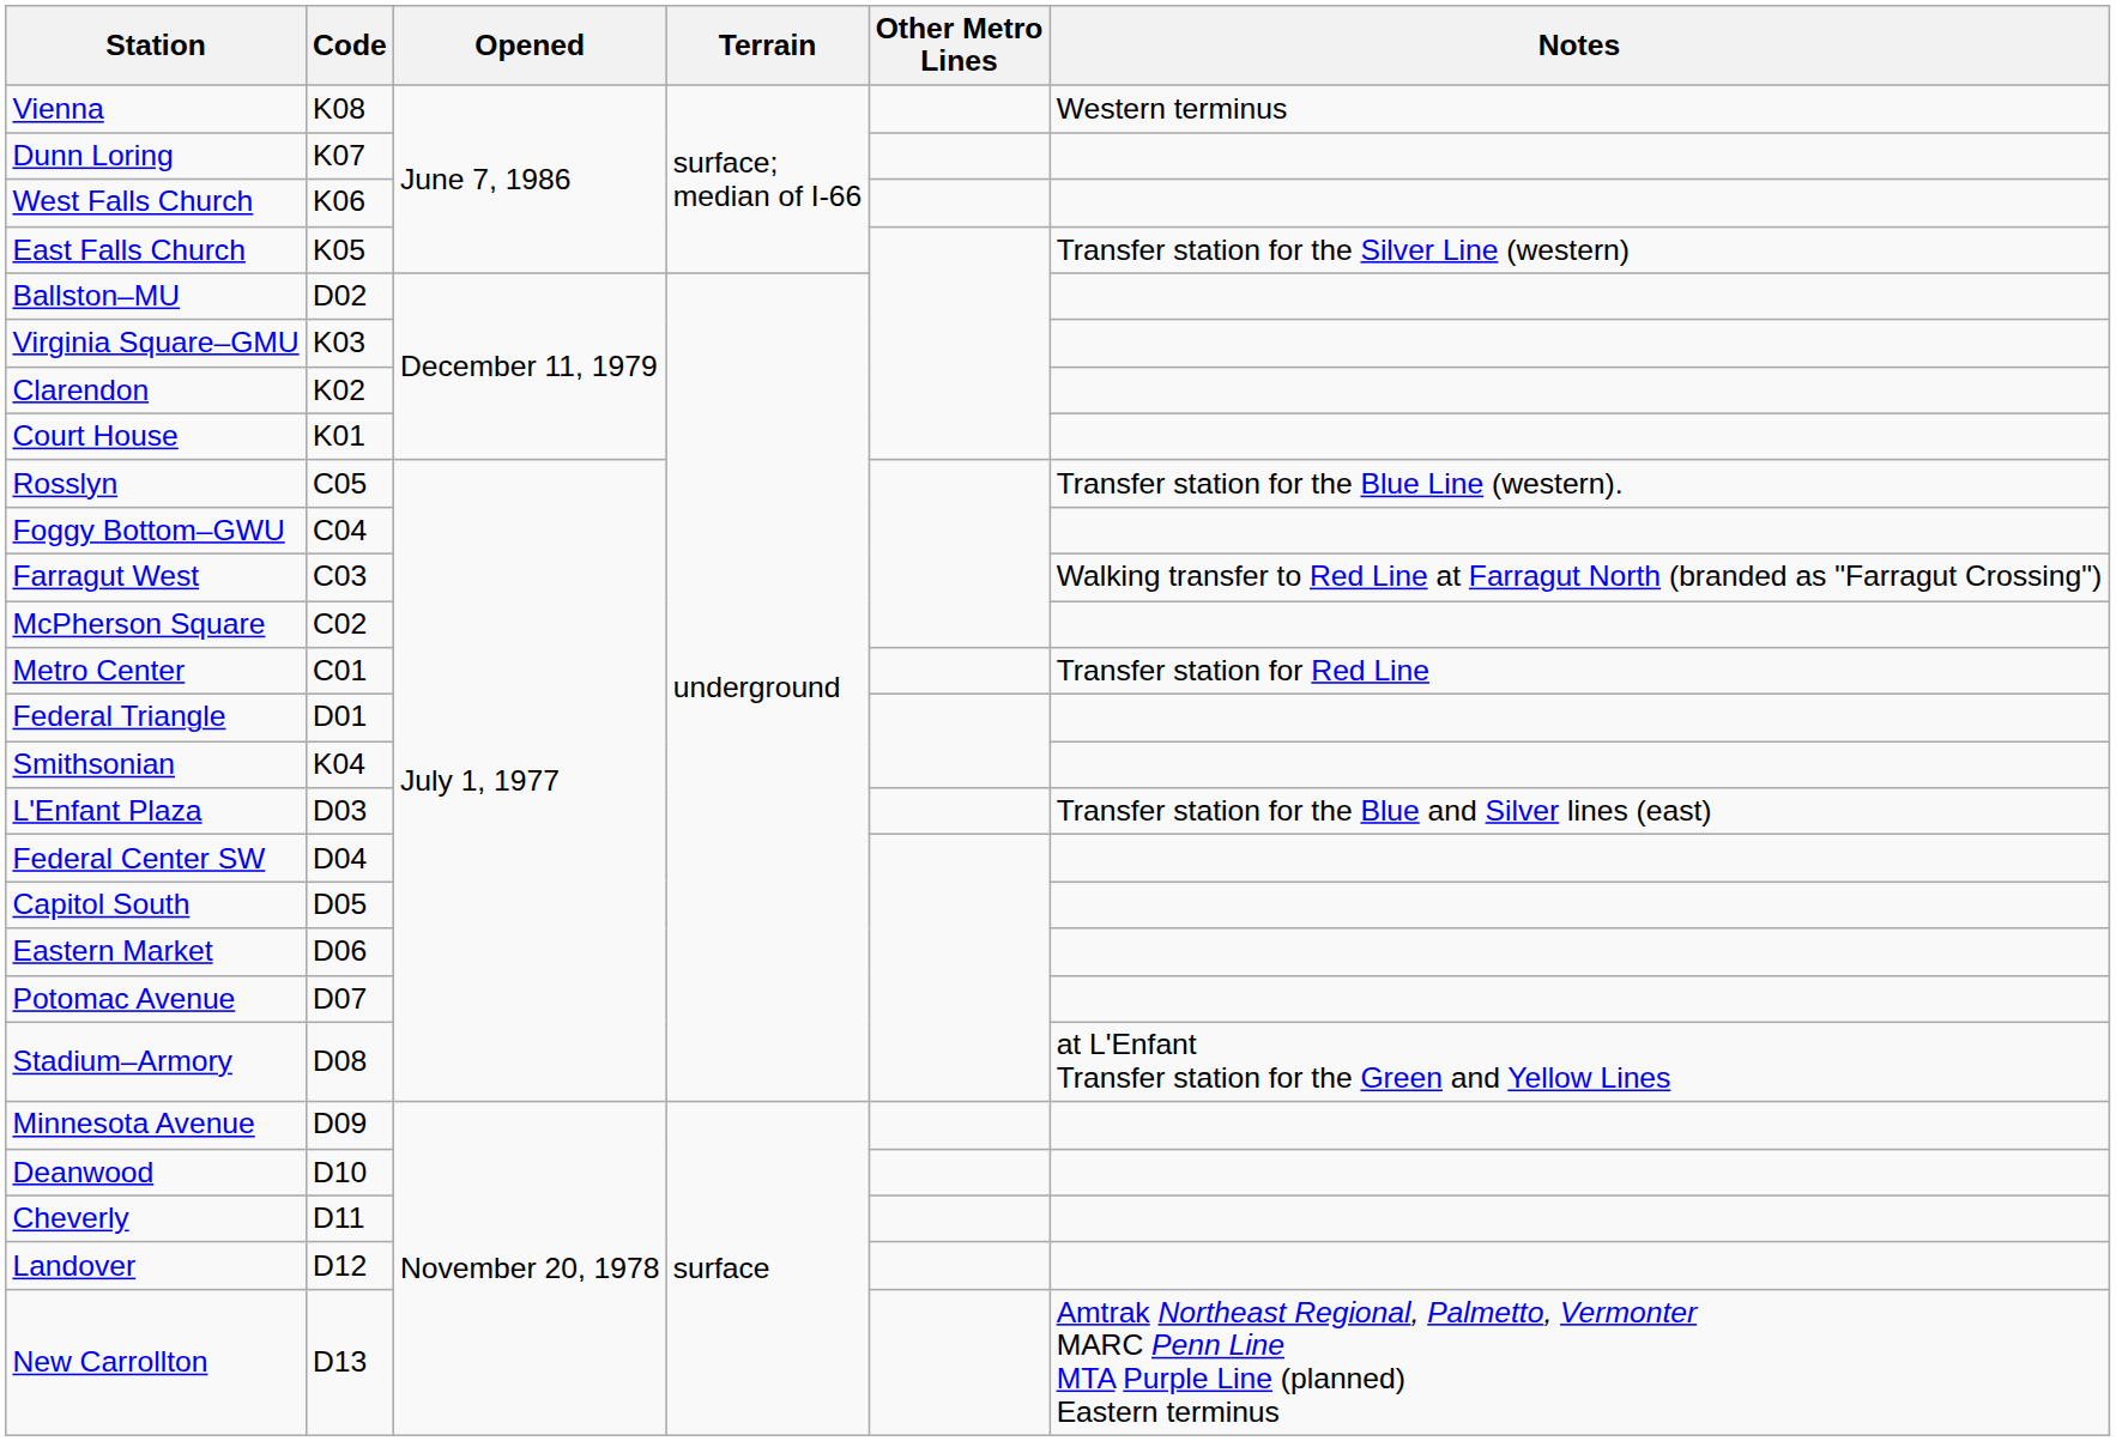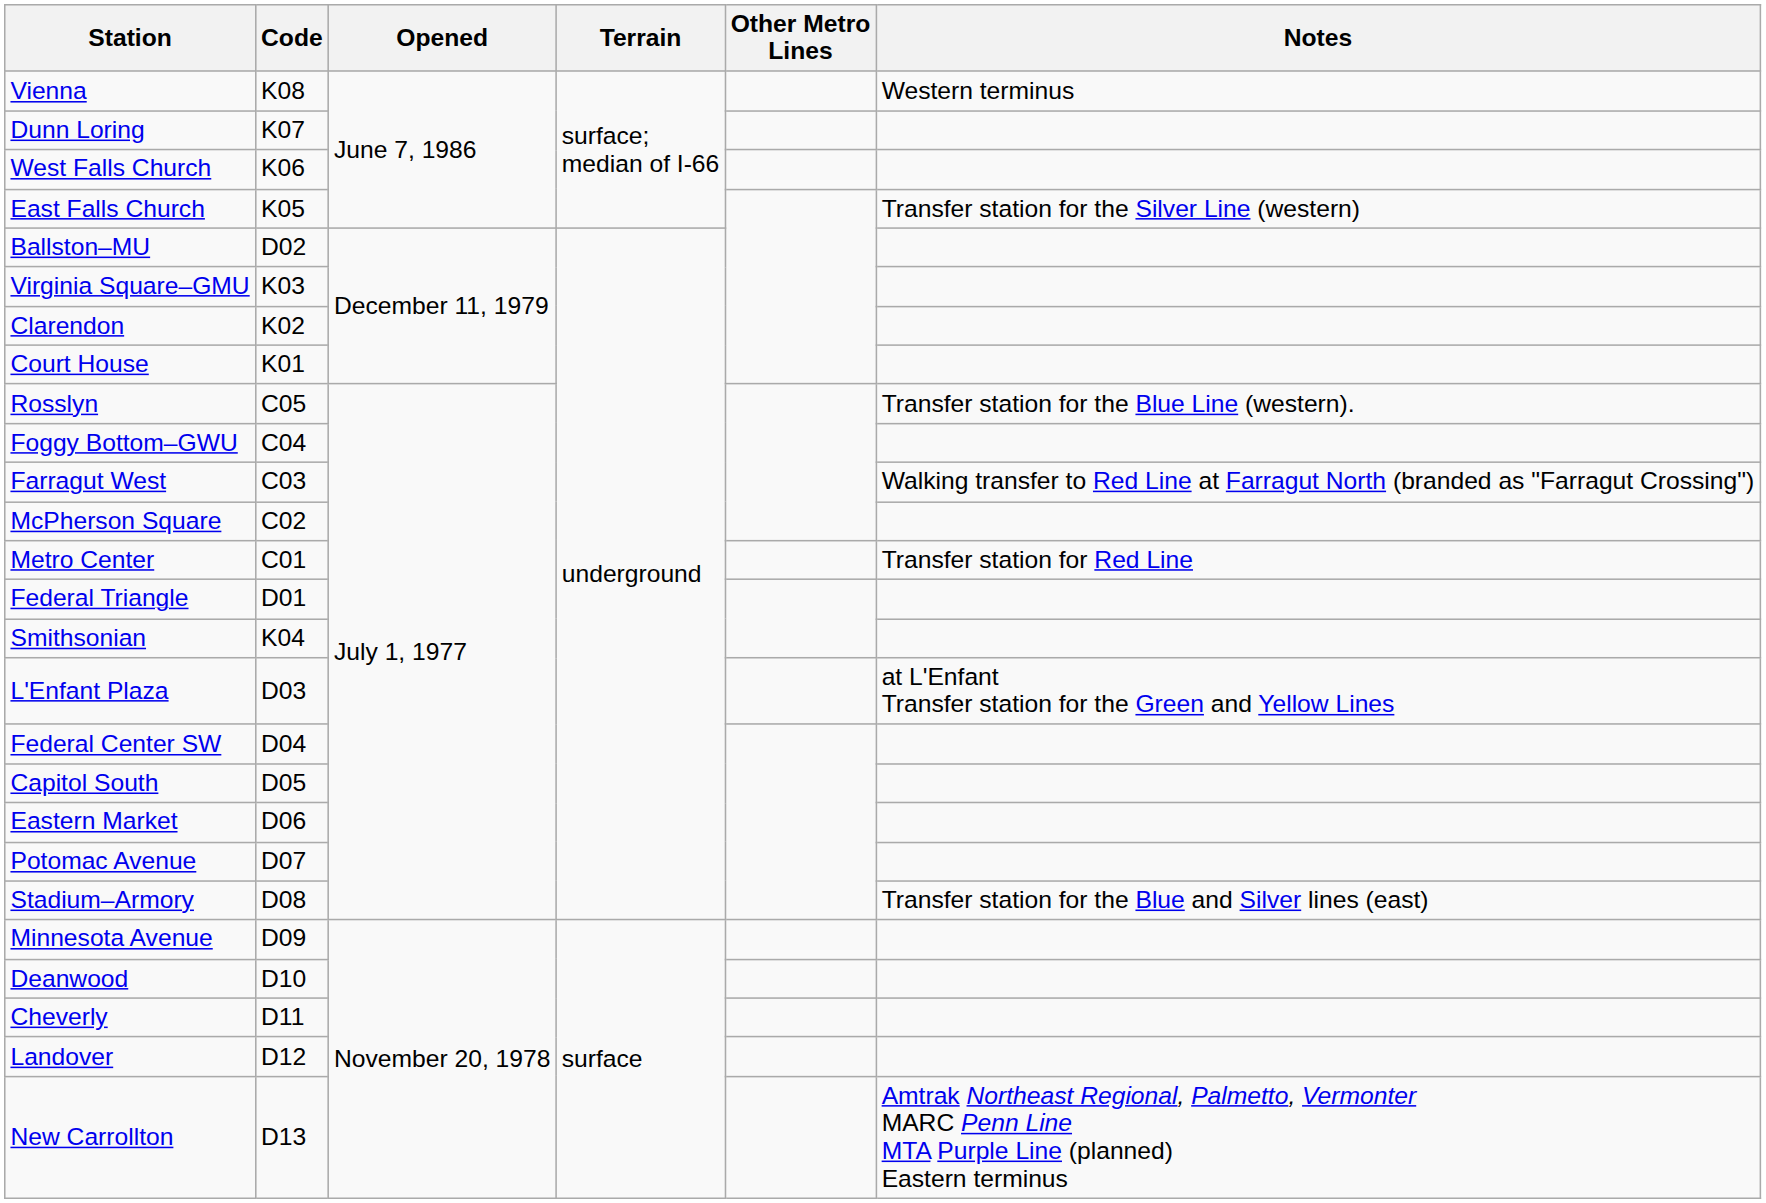 <table class=wikitable>
 <tr>
 <th>Station</th>
 <th>Code</th>
 <th>Opened</th>
 <th>Terrain</th>
 <th>Other Metro<br>Lines</th>
 <th>Notes</th>
 </tr>
 <tr>
 <td><a href='#'>Vienna</a></td>
 <td>K08</td>
 <td rowspan="4">June 7, 1986</td>
 <td rowspan="4">surface;<br>median of I-66</td>
 <td></td>
 <td>Western terminus</td>
 </tr>
 <tr>
 <td><a href='#'>Dunn Loring</a></td>
 <td>K07</td>
 <td></td>
 <td></td>
 </tr>
 <tr>
 <td><a href='#'>West Falls Church</a></td>
 <td>K06</td>
 <td></td>
 <td></td>
 </tr>
 <tr>
 <td><a href='#'>East Falls Church</a></td>
 <td>K05</td>
 <td rowspan="5"></td>
 <td>Transfer station for the <a href='#'>Silver Line</a> (western)</td>
 </tr>
 <tr>
 <td><a href='#'>Ballston–MU</a></td>
 <td>D02</td>
 <td rowspan="4">December 11, 1979</td>
 <td rowspan="17">underground</td>
 <td></td>
 </tr>
 <tr>
 <td><a href='#'>Virginia Square–GMU</a></td>
 <td>K03</td>
 <td></td>
 </tr>
 <tr>
 <td><a href='#'>Clarendon</a></td>
 <td>K02</td>
 <td></td>
 </tr>
 <tr>
 <td><a href='#'>Court House</a></td>
 <td>K01</td>
 <td></td>
 </tr>
 <tr>
 <td><a href='#'>Rosslyn</a></td>
 <td>C05</td>
 <td rowspan="13">July 1, 1977</td>
 <td rowspan="4"> </td>
 <td>Transfer station for the <a href='#'>Blue Line</a> (western).</td>
 </tr>
 <tr>
 <td><a href='#'>Foggy Bottom–GWU</a></td>
 <td>C04</td>
 <td></td>
 </tr>
 <tr>
 <td><a href='#'>Farragut West</a></td>
 <td>C03</td>
 <td>Walking transfer to <a href='#'>Red Line</a> at <a href='#'>Farragut North</a> (branded as "Farragut Crossing")</td>
 </tr>
 <tr>
 <td><a href='#'>McPherson Square</a></td>
 <td>C02</td>
 <td></td>
 </tr>
 <tr>
 <td><a href='#'>Metro Center</a></td>
 <td>C01</td>
 <td>  </td>
 <td>Transfer station for <a href='#'>Red Line</a></td>
 </tr>
 <tr>
 <td><a href='#'>Federal Triangle</a></td>
 <td>D01</td>
 <td rowspan="2"> </td>
 <td></td>
 </tr>
 <tr>
 <td><a href='#'>Smithsonian</a></td>
 <td>K04</td>
 <td></td>
 </tr>
 <tr>
 <td><a href='#'>L'Enfant Plaza</a></td>
 <td>D03</td>
 <td>   </td>
-<td>Transfer station for the <a href='#'>Blue</a> and <a href='#'>Silver</a> lines (east)</td>
+<td> at L'Enfant <br> Transfer station for the <a href='#'>Green</a> and <a href='#'>Yellow Lines</a></td>
 </tr>
 <tr>
 <td><a href='#'>Federal Center SW</a></td>
 <td>D04</td>
 <td rowspan="5"> </td>
 <td></td>
 </tr>
 <tr>
 <td><a href='#'>Capitol South</a></td>
 <td>D05</td>
 <td></td>
 </tr>
 <tr>
 <td><a href='#'>Eastern Market</a></td>
 <td>D06</td>
 <td></td>
 </tr>
 <tr>
 <td><a href='#'>Potomac Avenue</a></td>
 <td>D07</td>
 <td></td>
 </tr>
 <tr>
 <td><a href='#'>Stadium–Armory</a></td>
 <td>D08</td>
-<td> at L'Enfant <br> Transfer station for the <a href='#'>Green</a> and <a href='#'>Yellow Lines</a></td>
+<td>Transfer station for the <a href='#'>Blue</a> and <a href='#'>Silver</a> lines (east)</td>
 </tr>
 <tr>
 <td><a href='#'>Minnesota Avenue</a></td>
 <td>D09</td>
 <td rowspan="5">November 20, 1978</td>
 <td rowspan="5">surface</td>
 <td></td>
 <td></td>
 </tr>
 <tr>
 <td><a href='#'>Deanwood</a></td>
 <td>D10</td>
 <td></td>
 <td></td>
 </tr>
 <tr>
 <td><a href='#'>Cheverly</a></td>
 <td>D11</td>
 <td></td>
 <td></td>
 </tr>
 <tr>
 <td><a href='#'>Landover</a></td>
 <td>D12</td>
 <td></td>
 <td></td>
 </tr>
 <tr>
 <td><a href='#'>New Carrollton</a></td>
 <td>D13</td>
 <td></td>
 <td> <a href='#'>Amtrak</a> <em><a href='#'>Northeast Regional</a>, <a href='#'>Palmetto</a>, <a href='#'>Vermonter</a></em><br> MARC <em><a href='#'>Penn Line</a></em> <br> <a href='#'>MTA</a> <a href='#'>Purple Line</a> (planned)<br> Eastern terminus</td>
 </tr>
 </table>
